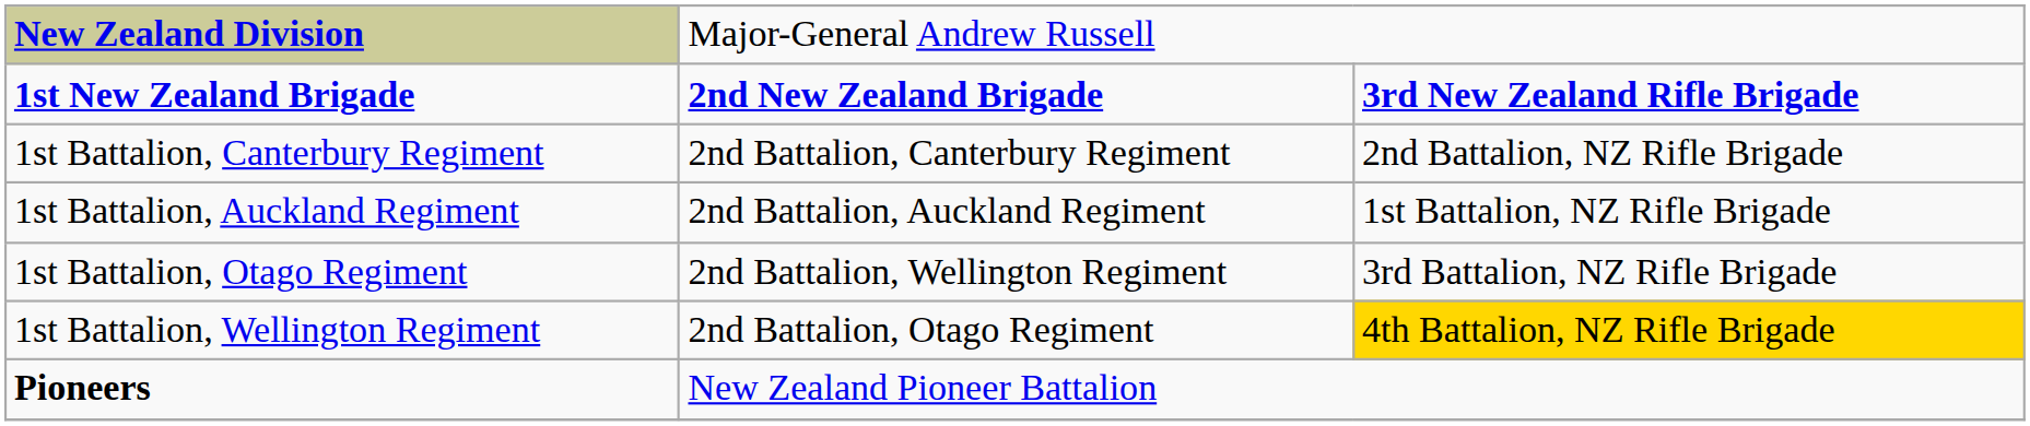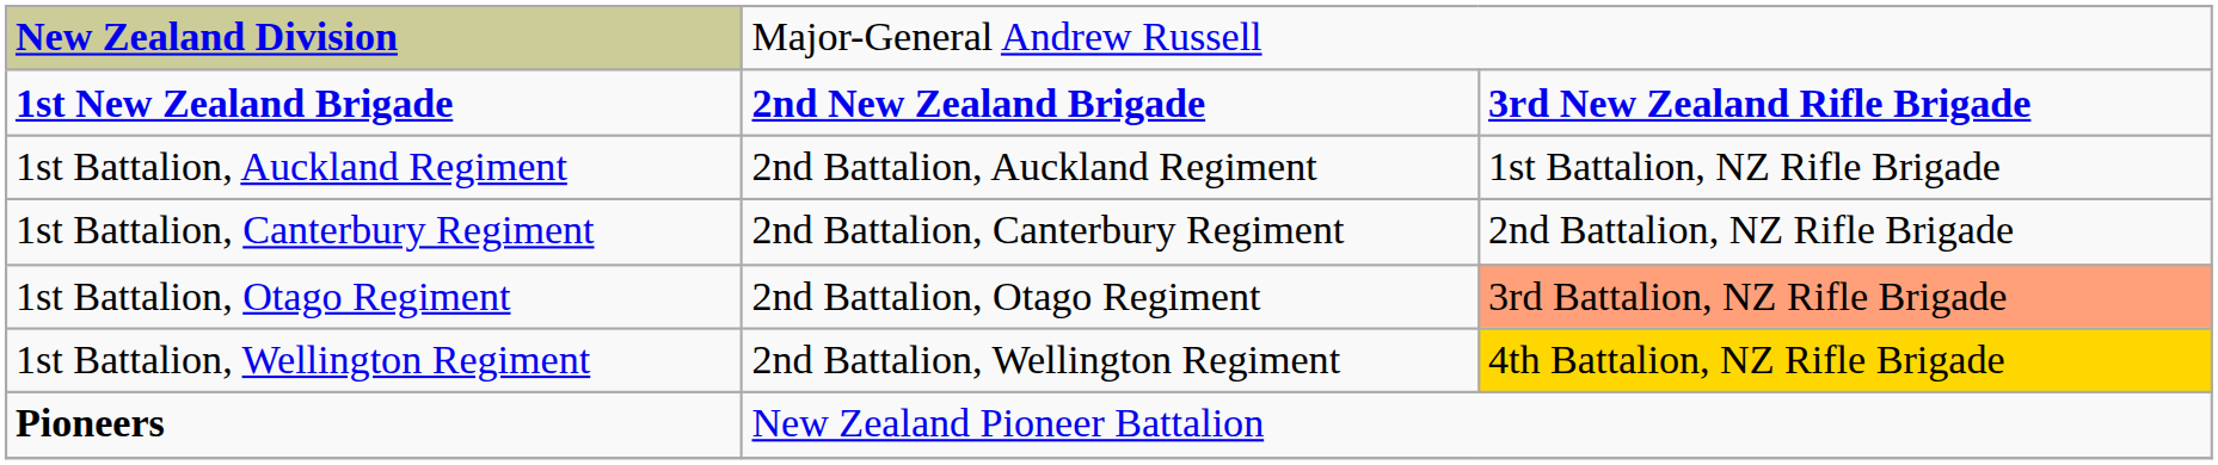 <table class="wikitable">
 <tr>
 <td style="background:#CCCC99;"><strong><a href='#'>New Zealand Division</a></strong></td>
 <td colspan="2">Major-General <a href='#'>Andrew Russell</a></td>
 </tr>
 <tr>
 <td width="320pt"><strong><a href='#'>1st New Zealand Brigade</a></strong></td>
 <td width="320pt"><strong><a href='#'>2nd New Zealand Brigade</a></strong></td>
 <td width="320pt"><strong><a href='#'>3rd New Zealand Rifle Brigade</a></strong></td>
 </tr>
 <tr>
+<td>1st Battalion, <a href='#'>Auckland Regiment</a></td>
+<td>2nd Battalion, Auckland Regiment</td>
+<td>1st Battalion, NZ Rifle Brigade</td>
+</tr>
+<tr>
 <td>1st Battalion, <a href='#'>Canterbury Regiment</a></td>
 <td>2nd Battalion, Canterbury Regiment</td>
 <td>2nd Battalion, NZ Rifle Brigade</td>
 </tr>
 <tr>
-<td>1st Battalion, <a href='#'>Auckland Regiment</a></td>
-<td>2nd Battalion, Auckland Regiment</td>
-<td>1st Battalion, NZ Rifle Brigade</td>
-</tr>
-<tr>
 <td>1st Battalion, <a href='#'>Otago Regiment</a></td>
-<td>2nd Battalion, Wellington Regiment</td>
-<td>3rd Battalion, NZ Rifle Brigade</td>
+<td>2nd Battalion, Otago Regiment</td>
+<td style="background: lightsalmon;">3rd Battalion, NZ Rifle Brigade</td>
 </tr>
 <tr>
 <td>1st Battalion, <a href='#'>Wellington Regiment</a></td>
-<td>2nd Battalion, Otago Regiment</td>
+<td>2nd Battalion, Wellington Regiment</td>
 <td style="background: gold;">4th Battalion, NZ Rifle Brigade</td>
 </tr>
 <tr>
 <td><strong>Pioneers</strong></td>
 <td colspan="2"><a href='#'>New Zealand Pioneer Battalion</a></td>
 </tr>
 <tr>
 </tr>
 </table>
